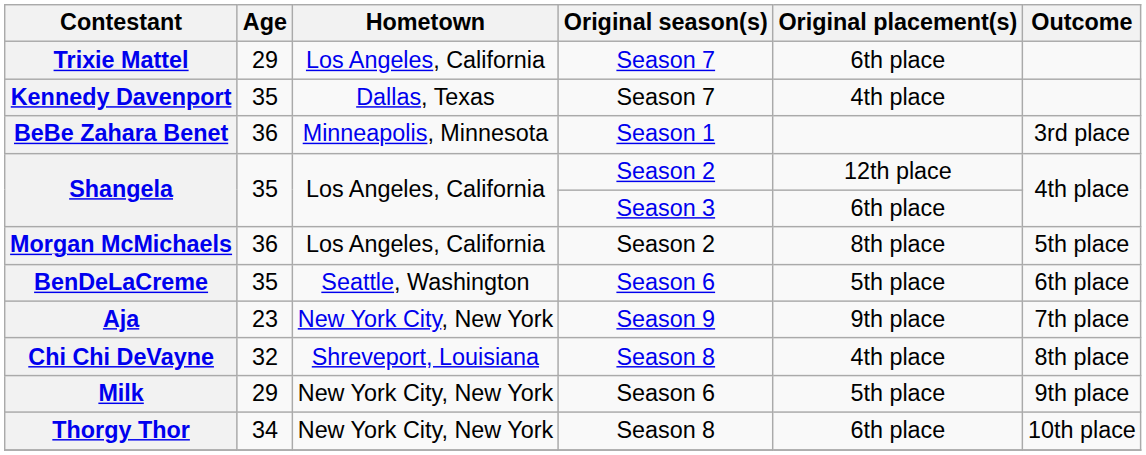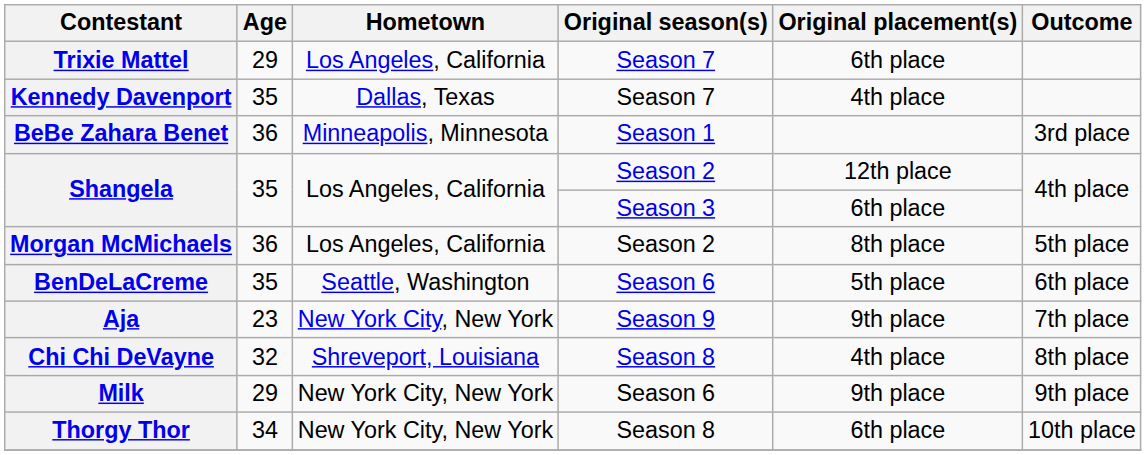 <table class="wikitable sortable" style="text-align:center">
 <tr>
 <th scope="col">Contestant</th>
 <th scope="col">Age</th>
 <th scope="col">Hometown</th>
 <th scope="col">Original season(s)</th>
 <th scope="col">Original placement(s)</th>
 <th scope="col">Outcome</th>
 </tr>
 <tr>
 <th scope="row"><a href='#'>Trixie Mattel</a></th>
 <td>29</td>
 <td><a href='#'>Los Angeles</a>, California</td>
 <td><a href='#'>Season 7</a></td>
 <td>6th place</td>
 <td></td>
 </tr>
 <tr>
 <th scope="row"><a href='#'>Kennedy Davenport</a></th>
 <td>35</td>
 <td><a href='#'>Dallas</a>, Texas</td>
 <td>Season 7</td>
 <td>4th place</td>
 <td nowrap></td>
 </tr>
 <tr>
 <th scope="row"><a href='#'>BeBe Zahara Benet</a></th>
 <td>36</td>
 <td><a href='#'>Minneapolis</a>, Minnesota</td>
 <td><a href='#'>Season 1</a></td>
 <td></td>
 <td>3rd place</td>
 </tr>
 <tr>
 <th scope="row" rowspan="2"><a href='#'>Shangela</a></th>
 <td rowspan="2">35</td>
 <td rowspan="2">Los Angeles, California</td>
 <td><a href='#'>Season 2</a></td>
 <td>12th place</td>
 <td rowspan="2">4th place</td>
 </tr>
 <tr>
 <td><a href='#'>Season 3</a></td>
 <td>6th place</td>
 </tr>
 <tr>
 <th scope="row" nowrap><a href='#'>Morgan McMichaels</a></th>
 <td>36</td>
 <td>Los Angeles, California</td>
 <td>Season 2</td>
 <td>8th place</td>
 <td nowrap>5th place</td>
 </tr>
 <tr>
 <th scope="row"><a href='#'>BenDeLaCreme</a></th>
 <td>35</td>
 <td><a href='#'>Seattle</a>, Washington</td>
 <td><a href='#'>Season 6</a></td>
 <td>5th place</td>
 <td nowrap>6th place</td>
 </tr>
 <tr>
 <th scope="row"><a href='#'>Aja</a></th>
 <td>23</td>
 <td nowrap><a href='#'>New York City</a>, New York</td>
 <td><a href='#'>Season 9</a></td>
 <td>9th place</td>
 <td>7th place</td>
 </tr>
 <tr>
 <th scope="row"><a href='#'>Chi Chi DeVayne</a></th>
 <td>32</td>
 <td><a href='#'>Shreveport, Louisiana</a></td>
 <td><a href='#'>Season 8</a></td>
 <td>4th place</td>
 <td>8th place</td>
 </tr>
 <tr>
 <th scope="row"><a href='#'>Milk</a></th>
 <td>29</td>
 <td>New York City, New York</td>
 <td>Season 6</td>
-<td>5th place</td>
+<td>9th place</td>
 <td>9th place</td>
 </tr>
 <tr>
 <th scope="row"><a href='#'>Thorgy Thor</a></th>
 <td>34</td>
 <td>New York City, New York</td>
 <td>Season 8</td>
 <td>6th place</td>
 <td>10th place</td>
 </tr>
 <tr>
 </tr>
 </table>
